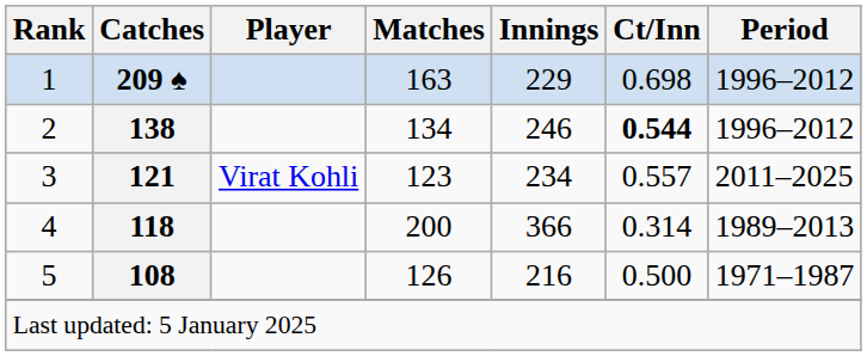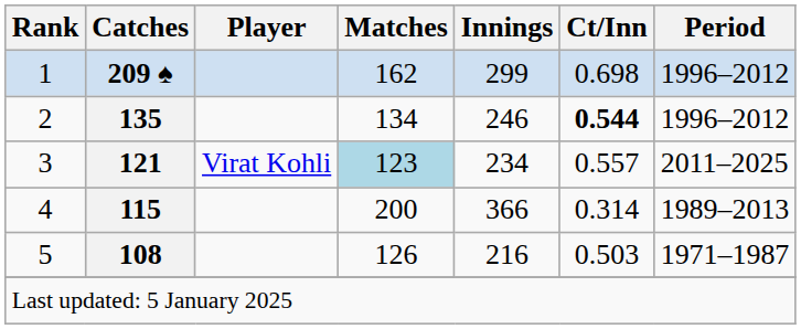 <table class="wikitable sortable">
 <tr>
 <th scope=col>Rank</th>
 <th scope=col>Catches</th>
 <th scope=col>Player</th>
 <th scope=col>Matches</th>
 <th scope=col>Innings</th>
 <th scope=col>Ct/Inn</th>
 <th scope=col>Period</th>
 </tr>
 <tr bgcolor=#cee0f2>
 <td align=center>1</td>
 <th scope=row style="background:#cee0f2; text-align:center;">209 ♠</th>
 <td></td>
-<td align=center>163</td>
-<td align=center>229</td>
+<td align=center>162</td>
+<td align=center>299</td>
 <td align=center>0.698</td>
 <td>1996–2012</td>
 </tr>
 <tr>
 <td align=center>2</td>
-<th scope=row style=text-align:center;>138</th>
+<th scope=row style=text-align:center;>135</th>
 <td></td>
 <td align=center>134</td>
 <td align=center>246</td>
 <td align=center><strong>0.544</strong></td>
 <td>1996–2012</td>
 </tr>
 <tr>
 <td align=center>3</td>
 <th scope=row style=text-align:center;>121</th>
 <td><a href='#'>Virat Kohli</a></td>
-<td align=center>123</td>
+<td align=center style="background: lightblue;">123</td>
 <td align=center>234</td>
 <td align=center>0.557</td>
 <td>2011–2025</td>
 </tr>
 <tr>
 <td align=center>4</td>
-<th scope=row style=text-align:center;>118</th>
+<th scope=row style=text-align:center;>115</th>
 <td></td>
 <td align=center>200</td>
 <td align=center>366</td>
 <td align=center>0.314</td>
 <td>1989–2013</td>
 </tr>
 <tr>
 <td align=center>5</td>
 <th scope=row style=text-align:center;>108</th>
 <td></td>
 <td align=center>126</td>
 <td align=center>216</td>
-<td align=center>0.500</td>
+<td align=center>0.503</td>
 <td>1971–1987</td>
 </tr>
 <tr>
 </tr>
 <tr class=sortbottom>
 <td colspan=7><small>Last updated: 5 January 2025</small></td>
 </tr>
 </table>
